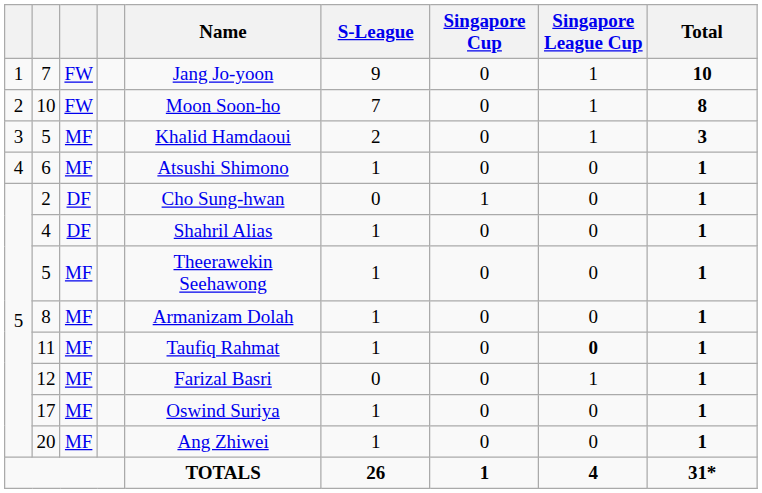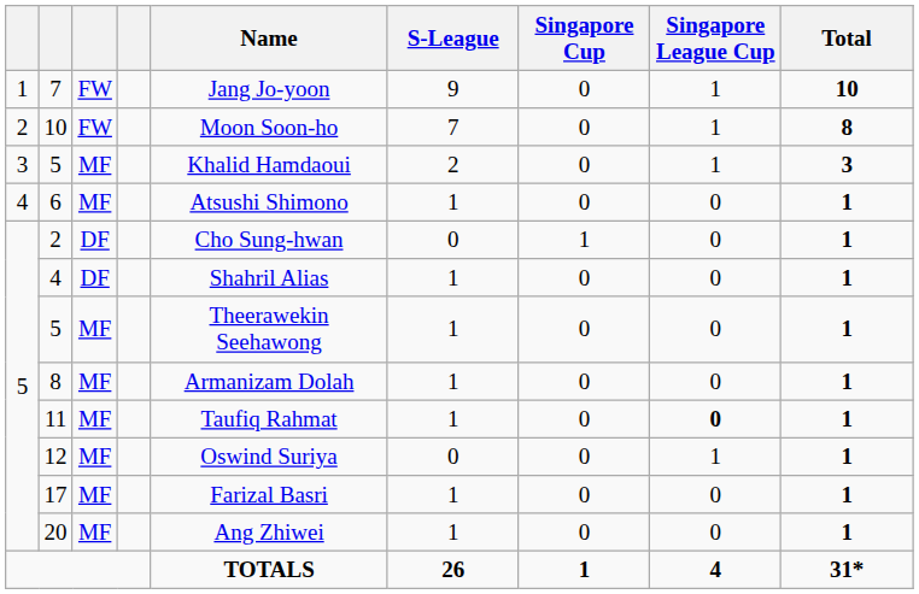 <table class="wikitable" style="font-size: 95%; text-align: center;">
 <tr>
 <th width=15></th>
 <th width=15></th>
 <th width=15></th>
 <th width=15></th>
 <th width=150>Name</th>
 <th width=80><a href='#'>S-League</a></th>
 <th width=80><a href='#'>Singapore Cup</a></th>
 <th width=80><a href='#'>Singapore League Cup</a></th>
 <th width=80>Total</th>
 </tr>
 <tr>
 <td rowspan="1">1</td>
 <td>7</td>
 <td><a href='#'>FW</a></td>
 <td></td>
 <td><a href='#'>Jang Jo-yoon</a></td>
 <td>9</td>
 <td>0</td>
 <td>1</td>
 <td><strong>10</strong></td>
 </tr>
 <tr>
 <td rowspan="1">2</td>
 <td>10</td>
 <td><a href='#'>FW</a></td>
 <td></td>
 <td><a href='#'>Moon Soon-ho</a></td>
 <td>7</td>
 <td>0</td>
 <td>1</td>
 <td><strong>8</strong></td>
 </tr>
 <tr>
 <td rowspan="1">3</td>
 <td>5</td>
 <td><a href='#'>MF</a></td>
 <td></td>
 <td><a href='#'>Khalid Hamdaoui</a></td>
 <td>2</td>
 <td>0</td>
 <td>1</td>
 <td><strong>3</strong></td>
 </tr>
 <tr>
 <td rowspan="1">4</td>
 <td>6</td>
 <td><a href='#'>MF</a></td>
 <td></td>
 <td><a href='#'>Atsushi Shimono</a></td>
 <td>1</td>
 <td>0</td>
 <td>0</td>
 <td><strong>1</strong></td>
 </tr>
 <tr>
 <td rowspan="8">5</td>
 <td>2</td>
 <td><a href='#'>DF</a></td>
 <td></td>
 <td><a href='#'>Cho Sung-hwan</a></td>
 <td>0</td>
 <td>1</td>
 <td>0</td>
 <td><strong>1</strong></td>
 </tr>
 <tr>
 <td>4</td>
 <td><a href='#'>DF</a></td>
 <td></td>
 <td><a href='#'>Shahril Alias</a></td>
 <td>1</td>
 <td>0</td>
 <td>0</td>
 <td><strong>1</strong></td>
 </tr>
 <tr>
 <td>5</td>
 <td><a href='#'>MF</a></td>
 <td></td>
 <td><a href='#'>Theerawekin Seehawong</a></td>
 <td>1</td>
 <td>0</td>
 <td>0</td>
 <td><strong>1</strong></td>
 </tr>
 <tr>
 <td>8</td>
 <td><a href='#'>MF</a></td>
 <td></td>
 <td><a href='#'>Armanizam Dolah</a></td>
 <td>1</td>
 <td>0</td>
 <td>0</td>
 <td><strong>1</strong></td>
 </tr>
 <tr>
 <td>11</td>
 <td><a href='#'>MF</a></td>
 <td></td>
 <td><a href='#'>Taufiq Rahmat</a></td>
 <td>1</td>
 <td>0</td>
 <td><strong>0</strong></td>
 <td><strong>1</strong></td>
 </tr>
 <tr>
 <td>12</td>
 <td><a href='#'>MF</a></td>
 <td></td>
-<td><a href='#'>Farizal Basri</a></td>
+<td><a href='#'>Oswind Suriya</a></td>
 <td>0</td>
 <td>0</td>
 <td>1</td>
 <td><strong>1</strong></td>
 </tr>
 <tr>
 <td>17</td>
 <td><a href='#'>MF</a></td>
 <td></td>
-<td><a href='#'>Oswind Suriya</a></td>
+<td><a href='#'>Farizal Basri</a></td>
 <td>1</td>
 <td>0</td>
 <td>0</td>
 <td><strong>1</strong></td>
 </tr>
 <tr>
 <td>20</td>
 <td><a href='#'>MF</a></td>
 <td></td>
 <td><a href='#'>Ang Zhiwei</a></td>
 <td>1</td>
 <td>0</td>
 <td>0</td>
 <td><strong>1</strong></td>
 </tr>
 <tr>
 <td colspan="4"></td>
 <td><strong>TOTALS</strong></td>
 <td><strong>26</strong></td>
 <td><strong>1</strong></td>
 <td><strong>4</strong></td>
 <td><strong>31*</strong></td>
 </tr>
 </table>
